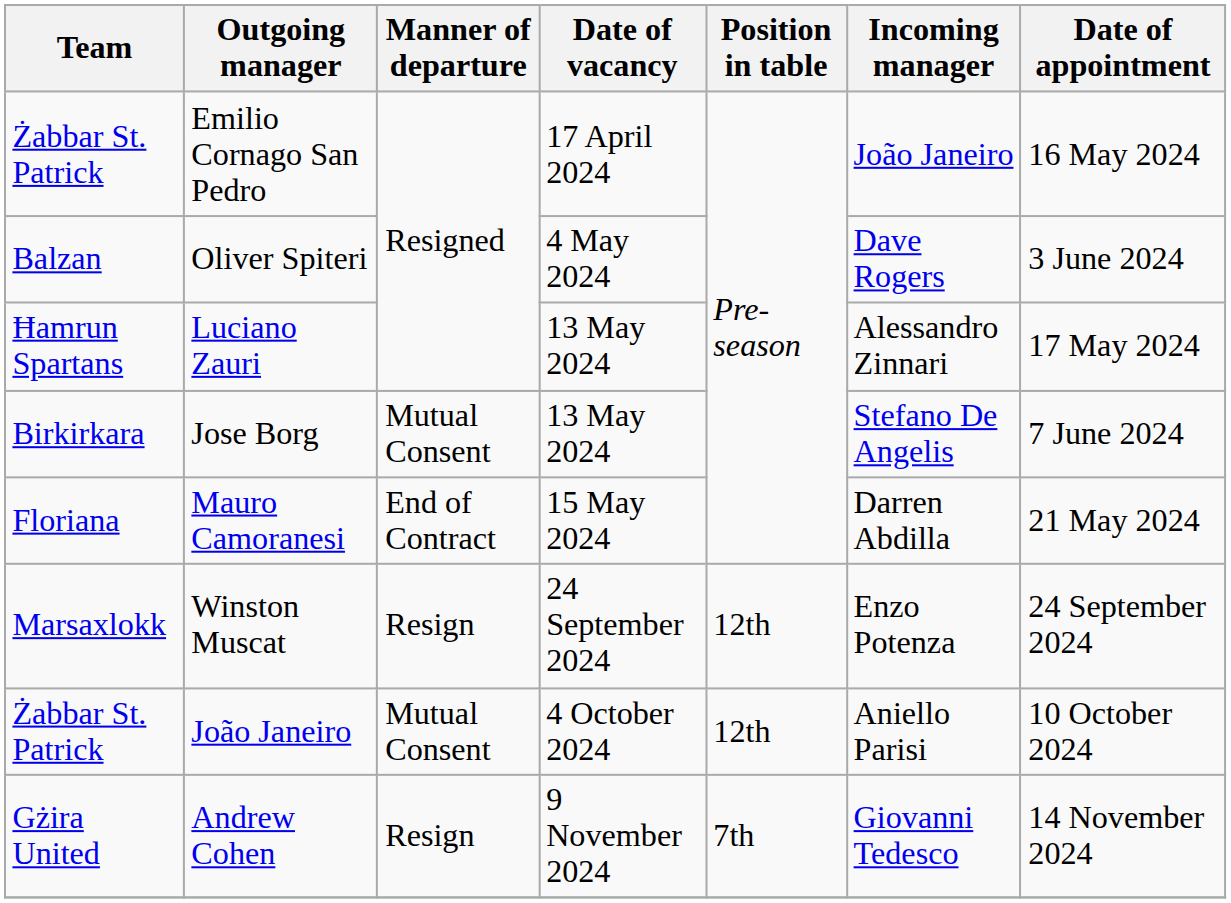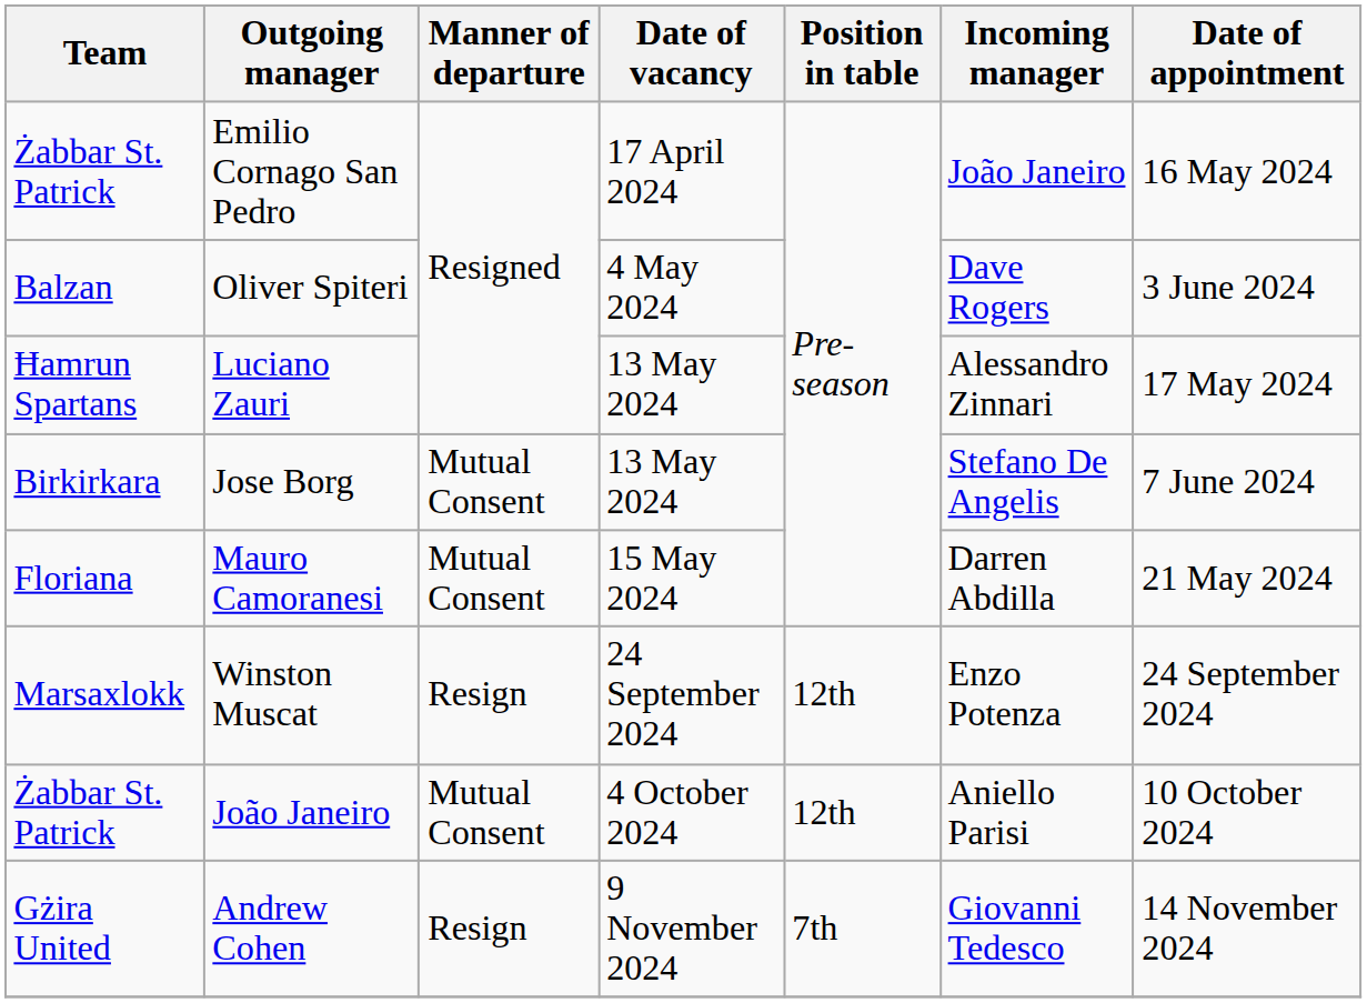 <table class="wikitable sortable">
 <tr>
 <th>Team</th>
 <th>Outgoing manager</th>
 <th>Manner of<br>departure</th>
 <th>Date of vacancy</th>
 <th>Position in table</th>
 <th>Incoming manager</th>
 <th>Date of appointment</th>
 </tr>
 <tr>
 <td><a href='#'>Żabbar St. Patrick</a></td>
 <td> Emilio Cornago San Pedro</td>
 <td rowspan="3">Resigned</td>
 <td>17 April 2024</td>
 <td rowspan="5"><em>Pre-season</em></td>
 <td> <a href='#'>João Janeiro</a></td>
 <td>16 May 2024</td>
 </tr>
 <tr>
 <td><a href='#'>Balzan</a></td>
 <td> Oliver Spiteri</td>
 <td>4 May 2024</td>
 <td> <a href='#'>Dave Rogers</a></td>
 <td>3 June 2024</td>
 </tr>
 <tr>
 <td><a href='#'>Ħamrun Spartans</a></td>
 <td> <a href='#'>Luciano Zauri</a></td>
 <td>13 May 2024</td>
 <td> Alessandro Zinnari</td>
 <td>17 May 2024</td>
 </tr>
 <tr>
 <td><a href='#'>Birkirkara</a></td>
 <td> Jose Borg</td>
 <td>Mutual Consent</td>
 <td>13 May 2024</td>
 <td> <a href='#'>Stefano De Angelis</a></td>
 <td>7 June 2024</td>
 </tr>
 <tr>
 <td><a href='#'>Floriana</a></td>
 <td> <a href='#'>Mauro Camoranesi</a></td>
-<td>End of Contract</td>
+<td>Mutual Consent</td>
 <td>15 May 2024</td>
 <td> Darren Abdilla</td>
 <td>21 May 2024</td>
 </tr>
 <tr>
 <td><a href='#'>Marsaxlokk</a></td>
 <td> Winston Muscat</td>
 <td>Resign</td>
 <td>24 September 2024</td>
 <td>12th</td>
 <td> Enzo Potenza</td>
 <td>24 September 2024</td>
 </tr>
 <tr>
 <td><a href='#'>Żabbar St. Patrick</a></td>
 <td> <a href='#'>João Janeiro</a></td>
 <td>Mutual Consent</td>
 <td>4 October 2024</td>
 <td>12th</td>
 <td> Aniello Parisi</td>
 <td>10 October 2024</td>
 </tr>
 <tr>
 <td><a href='#'>Gżira United</a></td>
 <td> <a href='#'>Andrew Cohen</a></td>
 <td>Resign</td>
 <td>9 November 2024</td>
 <td>7th</td>
 <td> <a href='#'>Giovanni Tedesco</a></td>
 <td>14 November 2024</td>
 </tr>
 <tr>
 </tr>
 </table>
